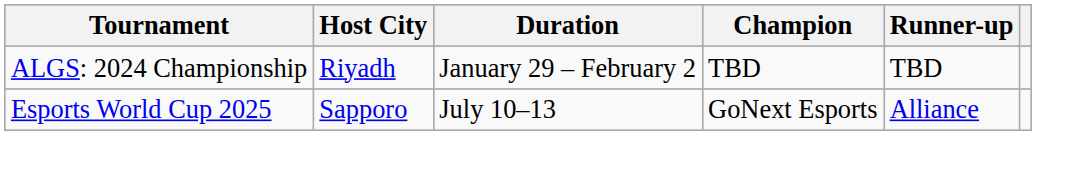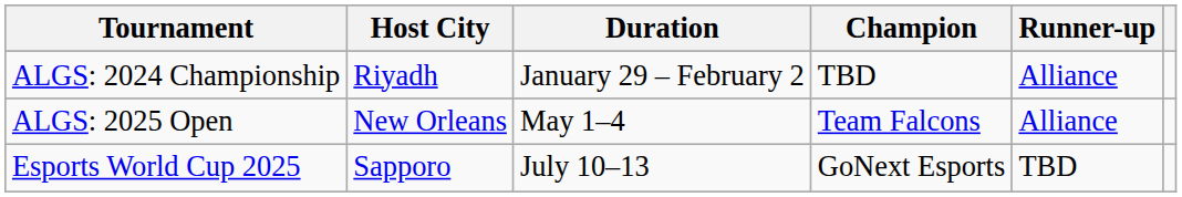 <table class="wikitable">
 <tr>
 <th>Tournament</th>
 <th>Host City</th>
 <th>Duration</th>
 <th>Champion</th>
 <th>Runner-up</th>
 <th></th>
 </tr>
 <tr>
 <td><a href='#'>ALGS</a>: 2024 Championship</td>
 <td> <a href='#'>Riyadh</a></td>
 <td>January 29 – February 2</td>
 <td>TBD</td>
-<td>TBD</td>
+<td><a href='#'>Alliance</a></td>
+<td></td>
+</tr>
+<tr>
+<td><a href='#'>ALGS</a>: 2025 Open</td>
+<td> <a href='#'>New Orleans</a></td>
+<td>May 1–4</td>
+<td><a href='#'>Team Falcons</a></td>
+<td><a href='#'>Alliance</a></td>
 <td></td>
 </tr>
 <tr>
 <td><a href='#'>Esports World Cup 2025</a></td>
 <td> <a href='#'>Sapporo</a></td>
 <td>July 10–13</td>
 <td>GoNext Esports</td>
-<td><a href='#'>Alliance</a></td>
+<td>TBD</td>
 <td></td>
 </tr>
 </table>
